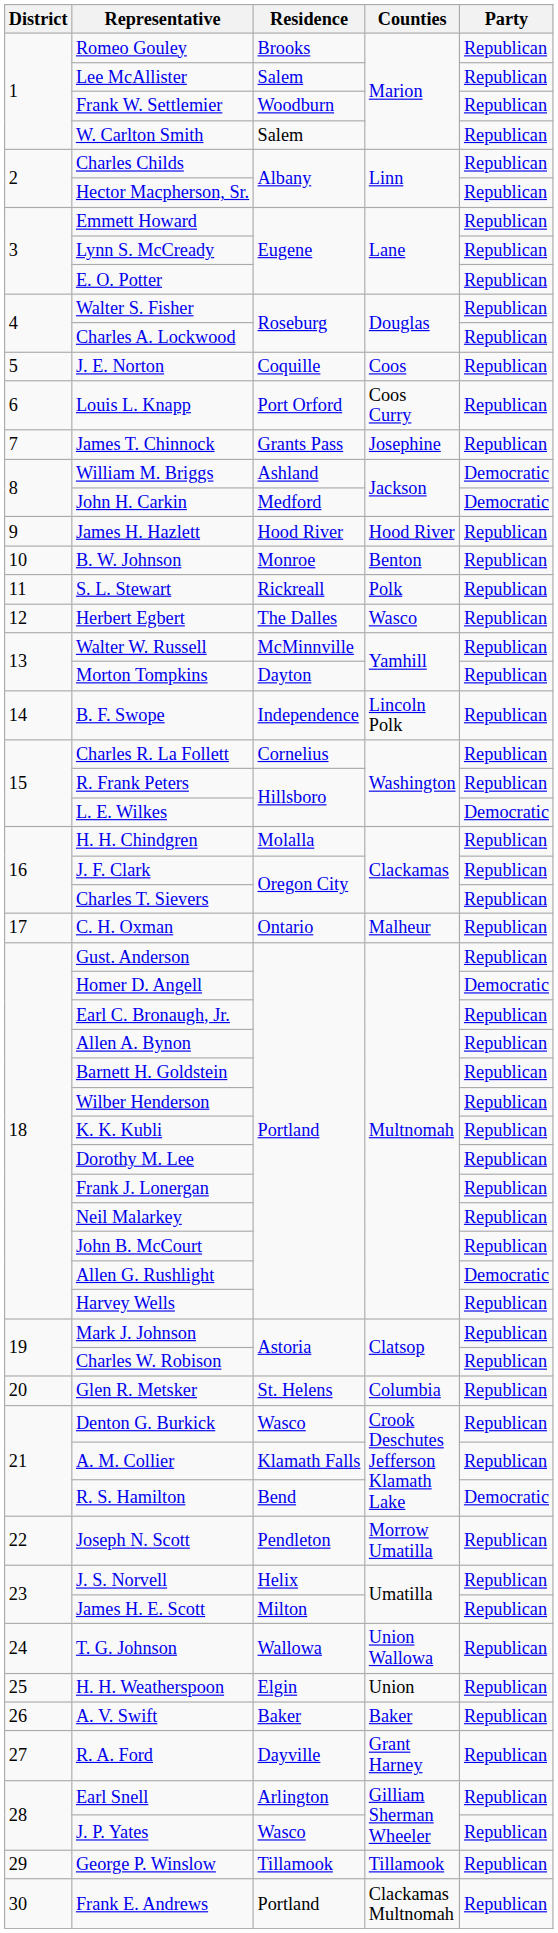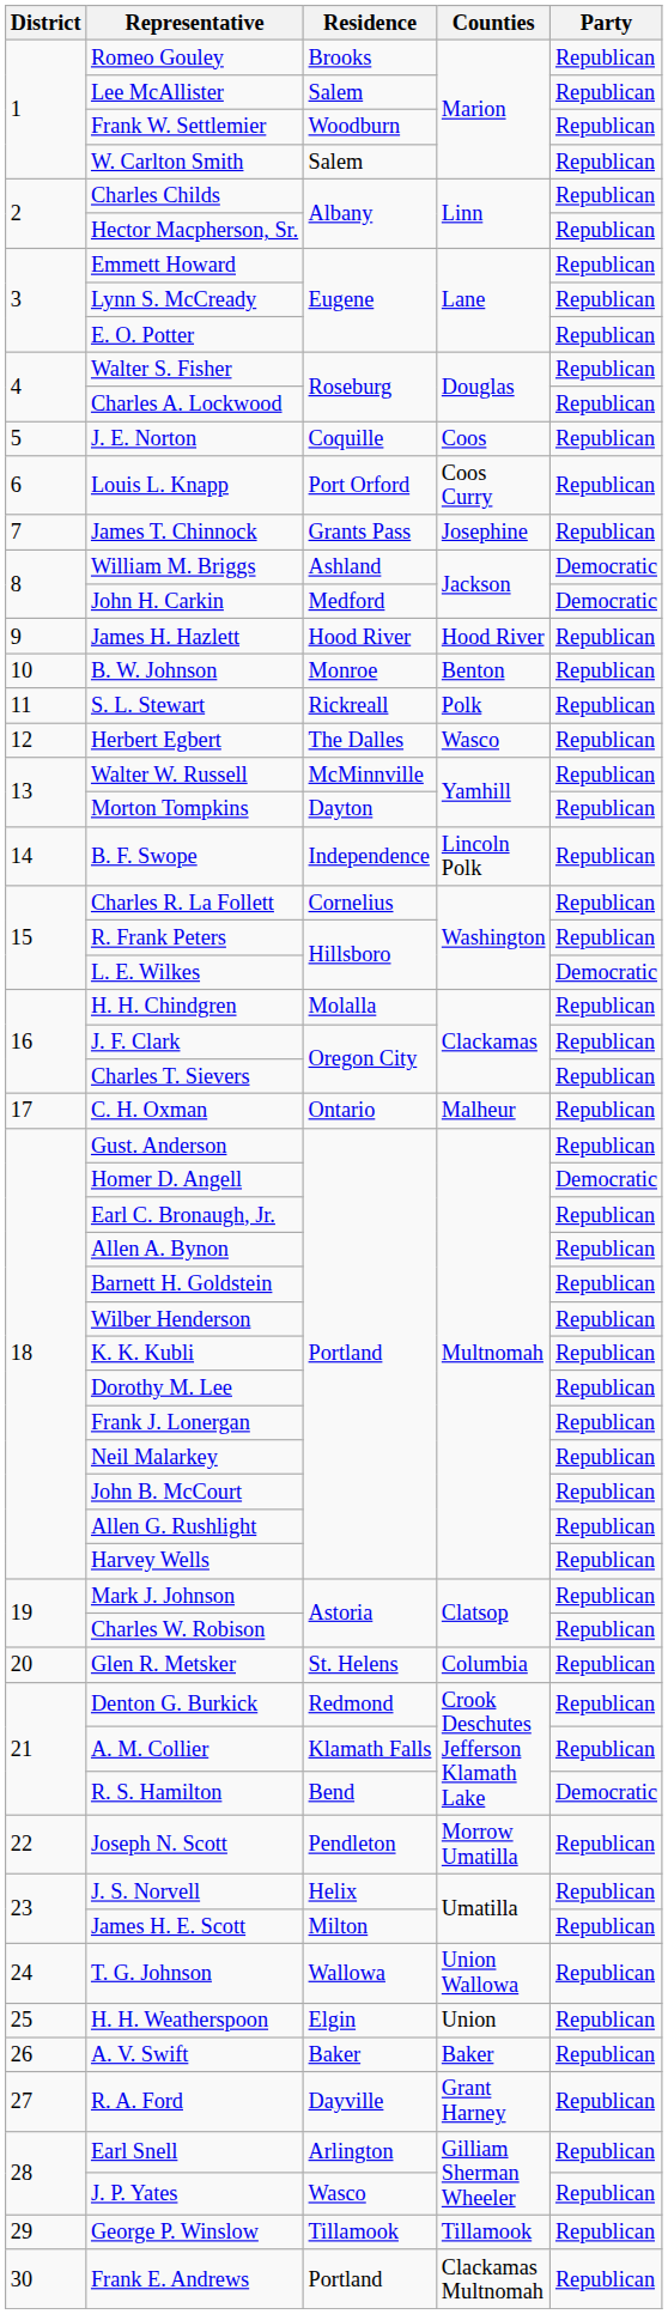 <table class=wikitable>
 <tr>
 <th>District</th>
 <th>Representative</th>
 <th>Residence</th>
 <th>Counties</th>
 <th>Party</th>
 </tr>
 <tr>
 <td rowspan="4">1</td>
 <td><a href='#'>Romeo Gouley</a></td>
 <td><a href='#'>Brooks</a></td>
 <td rowspan="4"><a href='#'>Marion</a></td>
 <td><a href='#'>Republican</a></td>
 </tr>
 <tr>
 <td> <a href='#'>Lee McAllister</a></td>
 <td><a href='#'>Salem</a> </td>
 <td><a href='#'>Republican</a></td>
 </tr>
 <tr>
 <td> <a href='#'>Frank W. Settlemier</a></td>
 <td><a href='#'>Woodburn</a> </td>
 <td><a href='#'>Republican</a></td>
 </tr>
 <tr>
 <td> <a href='#'>W. Carlton Smith</a></td>
 <td>Salem </td>
 <td><a href='#'>Republican</a></td>
 </tr>
 <tr>
 <td rowspan="2">2</td>
 <td><a href='#'>Charles Childs</a></td>
 <td rowspan="2"><a href='#'>Albany</a></td>
 <td rowspan="2"><a href='#'>Linn</a></td>
 <td><a href='#'>Republican</a></td>
 </tr>
 <tr>
 <td> <a href='#'>Hector Macpherson, Sr.</a>  </td>
 <td><a href='#'>Republican</a></td>
 </tr>
 <tr>
 <td rowspan="3">3</td>
 <td><a href='#'>Emmett Howard</a></td>
 <td rowspan="3"><a href='#'>Eugene</a></td>
 <td rowspan="3"><a href='#'>Lane</a></td>
 <td><a href='#'>Republican</a></td>
 </tr>
 <tr>
 <td> <a href='#'>Lynn S. McCready</a>  </td>
 <td><a href='#'>Republican</a></td>
 </tr>
 <tr>
 <td> <a href='#'>E. O. Potter</a>  </td>
 <td><a href='#'>Republican</a></td>
 </tr>
 <tr>
 <td rowspan="2">4</td>
 <td><a href='#'>Walter S. Fisher</a></td>
 <td rowspan="2"><a href='#'>Roseburg</a></td>
 <td rowspan="2"><a href='#'>Douglas</a></td>
 <td><a href='#'>Republican</a></td>
 </tr>
 <tr>
 <td> <a href='#'>Charles A. Lockwood</a>  </td>
 <td><a href='#'>Republican</a></td>
 </tr>
 <tr>
 <td>5</td>
 <td><a href='#'>J. E. Norton</a></td>
 <td><a href='#'>Coquille</a></td>
 <td><a href='#'>Coos</a></td>
 <td><a href='#'>Republican</a></td>
 </tr>
 <tr>
 <td>6</td>
 <td><a href='#'>Louis L. Knapp</a></td>
 <td><a href='#'>Port Orford</a></td>
 <td>Coos<br><a href='#'>Curry</a></td>
 <td><a href='#'>Republican</a></td>
 </tr>
 <tr>
 <td>7</td>
 <td><a href='#'>James T. Chinnock</a></td>
 <td><a href='#'>Grants Pass</a></td>
 <td><a href='#'>Josephine</a></td>
 <td><a href='#'>Republican</a></td>
 </tr>
 <tr>
 <td rowspan="2">8</td>
 <td><a href='#'>William M. Briggs</a></td>
 <td><a href='#'>Ashland</a></td>
 <td rowspan="2"><a href='#'>Jackson</a></td>
 <td><a href='#'>Democratic</a></td>
 </tr>
 <tr>
 <td> <a href='#'>John H. Carkin</a></td>
 <td><a href='#'>Medford</a> </td>
 <td><a href='#'>Democratic</a></td>
 </tr>
 <tr>
 <td>9</td>
 <td><a href='#'>James H. Hazlett</a></td>
 <td><a href='#'>Hood River</a></td>
 <td><a href='#'>Hood River</a></td>
 <td><a href='#'>Republican</a></td>
 </tr>
 <tr>
 <td>10</td>
 <td><a href='#'>B. W. Johnson</a></td>
 <td><a href='#'>Monroe</a></td>
 <td><a href='#'>Benton</a></td>
 <td><a href='#'>Republican</a></td>
 </tr>
 <tr>
 <td>11</td>
 <td><a href='#'>S. L. Stewart</a></td>
 <td><a href='#'>Rickreall</a></td>
 <td><a href='#'>Polk</a></td>
 <td><a href='#'>Republican</a></td>
 </tr>
 <tr>
 <td>12</td>
 <td><a href='#'>Herbert Egbert</a></td>
 <td><a href='#'>The Dalles</a></td>
 <td><a href='#'>Wasco</a></td>
 <td><a href='#'>Republican</a></td>
 </tr>
 <tr>
 <td rowspan="2">13</td>
 <td><a href='#'>Walter W. Russell</a></td>
 <td><a href='#'>McMinnville</a></td>
 <td rowspan="2"><a href='#'>Yamhill</a></td>
 <td><a href='#'>Republican</a></td>
 </tr>
 <tr>
 <td> <a href='#'>Morton Tompkins</a></td>
 <td><a href='#'>Dayton</a> </td>
 <td><a href='#'>Republican</a></td>
 </tr>
 <tr>
 <td>14</td>
 <td><a href='#'>B. F. Swope</a></td>
 <td><a href='#'>Independence</a></td>
 <td><a href='#'>Lincoln</a><br>Polk</td>
 <td><a href='#'>Republican</a></td>
 </tr>
 <tr>
 <td rowspan="3">15</td>
 <td><a href='#'>Charles R. La Follett</a></td>
 <td><a href='#'>Cornelius</a></td>
 <td rowspan="3"><a href='#'>Washington</a></td>
 <td><a href='#'>Republican</a></td>
 </tr>
 <tr>
 <td> <a href='#'>R. Frank Peters</a></td>
 <td rowspan="2"><a href='#'>Hillsboro</a> </td>
 <td><a href='#'>Republican</a></td>
 </tr>
 <tr>
 <td> <a href='#'>L. E. Wilkes</a>  </td>
 <td><a href='#'>Democratic</a></td>
 </tr>
 <tr>
 <td rowspan="3">16</td>
 <td><a href='#'>H. H. Chindgren</a></td>
 <td><a href='#'>Molalla</a></td>
 <td rowspan="3"><a href='#'>Clackamas</a></td>
 <td><a href='#'>Republican</a></td>
 </tr>
 <tr>
 <td> <a href='#'>J. F. Clark</a></td>
 <td rowspan="2"><a href='#'>Oregon City</a> </td>
 <td><a href='#'>Republican</a></td>
 </tr>
 <tr>
 <td> <a href='#'>Charles T. Sievers</a>  </td>
 <td><a href='#'>Republican</a></td>
 </tr>
 <tr>
 <td>17</td>
 <td><a href='#'>C. H. Oxman</a></td>
 <td><a href='#'>Ontario</a></td>
 <td><a href='#'>Malheur</a></td>
 <td><a href='#'>Republican</a></td>
 </tr>
 <tr>
 <td rowspan="13">18</td>
 <td><a href='#'>Gust. Anderson</a></td>
 <td rowspan="13"><a href='#'>Portland</a></td>
 <td rowspan="13"><a href='#'>Multnomah</a></td>
 <td><a href='#'>Republican</a></td>
 </tr>
 <tr>
 <td> <a href='#'>Homer D. Angell</a>  </td>
 <td><a href='#'>Democratic</a></td>
 </tr>
 <tr>
 <td> <a href='#'>Earl C. Bronaugh, Jr.</a>  </td>
 <td><a href='#'>Republican</a></td>
 </tr>
 <tr>
 <td> <a href='#'>Allen A. Bynon</a>  </td>
 <td><a href='#'>Republican</a></td>
 </tr>
 <tr>
 <td> <a href='#'>Barnett H. Goldstein</a>  </td>
 <td><a href='#'>Republican</a></td>
 </tr>
 <tr>
 <td> <a href='#'>Wilber Henderson</a>  </td>
 <td><a href='#'>Republican</a></td>
 </tr>
 <tr>
 <td> <a href='#'>K. K. Kubli</a>  </td>
 <td><a href='#'>Republican</a></td>
 </tr>
 <tr>
 <td> <a href='#'>Dorothy M. Lee</a>  </td>
 <td><a href='#'>Republican</a></td>
 </tr>
 <tr>
 <td> <a href='#'>Frank J. Lonergan</a>  </td>
 <td><a href='#'>Republican</a></td>
 </tr>
 <tr>
 <td> <a href='#'>Neil Malarkey</a>  </td>
 <td><a href='#'>Republican</a></td>
 </tr>
 <tr>
 <td> <a href='#'>John B. McCourt</a>  </td>
 <td><a href='#'>Republican</a></td>
 </tr>
 <tr>
 <td> <a href='#'>Allen G. Rushlight</a>  </td>
-<td><a href='#'>Democratic</a></td>
+<td><a href='#'>Republican</a></td>
 </tr>
 <tr>
 <td> <a href='#'>Harvey Wells</a>  </td>
 <td><a href='#'>Republican</a></td>
 </tr>
 <tr>
 <td rowspan="2">19</td>
 <td><a href='#'>Mark J. Johnson</a></td>
 <td rowspan="2"><a href='#'>Astoria</a></td>
 <td rowspan="2"><a href='#'>Clatsop</a></td>
 <td><a href='#'>Republican</a></td>
 </tr>
 <tr>
 <td> <a href='#'>Charles W. Robison</a>  </td>
 <td><a href='#'>Republican</a></td>
 </tr>
 <tr>
 <td>20</td>
 <td><a href='#'>Glen R. Metsker</a></td>
 <td><a href='#'>St. Helens</a></td>
 <td><a href='#'>Columbia</a></td>
 <td><a href='#'>Republican</a></td>
 </tr>
 <tr>
 <td rowspan="3">21</td>
 <td><a href='#'>Denton G. Burkick</a></td>
-<td><a href='#'>Wasco</a> </td>
+<td><a href='#'>Redmond</a></td>
 <td rowspan="3"><a href='#'>Crook</a><br><a href='#'>Deschutes</a><br><a href='#'>Jefferson</a><br><a href='#'>Klamath</a><br><a href='#'>Lake</a></td>
 <td><a href='#'>Republican</a></td>
 </tr>
 <tr>
 <td> <a href='#'>A. M. Collier</a></td>
 <td><a href='#'>Klamath Falls</a> </td>
 <td><a href='#'>Republican</a></td>
 </tr>
 <tr>
 <td> <a href='#'>R. S. Hamilton</a></td>
 <td><a href='#'>Bend</a> </td>
 <td><a href='#'>Democratic</a></td>
 </tr>
 <tr>
 <td>22</td>
 <td><a href='#'>Joseph N. Scott</a></td>
 <td><a href='#'>Pendleton</a></td>
 <td><a href='#'>Morrow</a><br><a href='#'>Umatilla</a></td>
 <td><a href='#'>Republican</a></td>
 </tr>
 <tr>
 <td rowspan="2">23</td>
 <td><a href='#'>J. S. Norvell</a></td>
 <td><a href='#'>Helix</a></td>
 <td rowspan="2">Umatilla</td>
 <td><a href='#'>Republican</a></td>
 </tr>
 <tr>
 <td> <a href='#'>James H. E. Scott</a></td>
 <td><a href='#'>Milton</a> </td>
 <td><a href='#'>Republican</a></td>
 </tr>
 <tr>
 <td>24</td>
 <td><a href='#'>T. G. Johnson</a></td>
 <td><a href='#'>Wallowa</a></td>
 <td><a href='#'>Union</a><br><a href='#'>Wallowa</a></td>
 <td><a href='#'>Republican</a></td>
 </tr>
 <tr>
 <td>25</td>
 <td><a href='#'>H. H. Weatherspoon</a></td>
 <td><a href='#'>Elgin</a></td>
 <td>Union</td>
 <td><a href='#'>Republican</a></td>
 </tr>
 <tr>
 <td>26</td>
 <td><a href='#'>A. V. Swift</a></td>
 <td><a href='#'>Baker</a></td>
 <td><a href='#'>Baker</a></td>
 <td><a href='#'>Republican</a></td>
 </tr>
 <tr>
 <td>27</td>
 <td><a href='#'>R. A. Ford</a></td>
 <td><a href='#'>Dayville</a></td>
 <td><a href='#'>Grant</a><br><a href='#'>Harney</a></td>
 <td><a href='#'>Republican</a></td>
 </tr>
 <tr>
 <td rowspan="2">28</td>
 <td><a href='#'>Earl Snell</a></td>
 <td><a href='#'>Arlington</a></td>
 <td rowspan="2"><a href='#'>Gilliam</a><br><a href='#'>Sherman</a><br><a href='#'>Wheeler</a></td>
 <td><a href='#'>Republican</a></td>
 </tr>
 <tr>
 <td> <a href='#'>J. P. Yates</a></td>
 <td><a href='#'>Wasco</a> </td>
 <td><a href='#'>Republican</a></td>
 </tr>
 <tr>
 <td>29</td>
 <td><a href='#'>George P. Winslow</a></td>
 <td><a href='#'>Tillamook</a></td>
 <td><a href='#'>Tillamook</a></td>
 <td><a href='#'>Republican</a></td>
 </tr>
 <tr>
 <td>30</td>
 <td><a href='#'>Frank E. Andrews</a></td>
 <td>Portland</td>
 <td>Clackamas<br>Multnomah</td>
 <td><a href='#'>Republican</a></td>
 </tr>
 <tr>
 </tr>
 </table>
